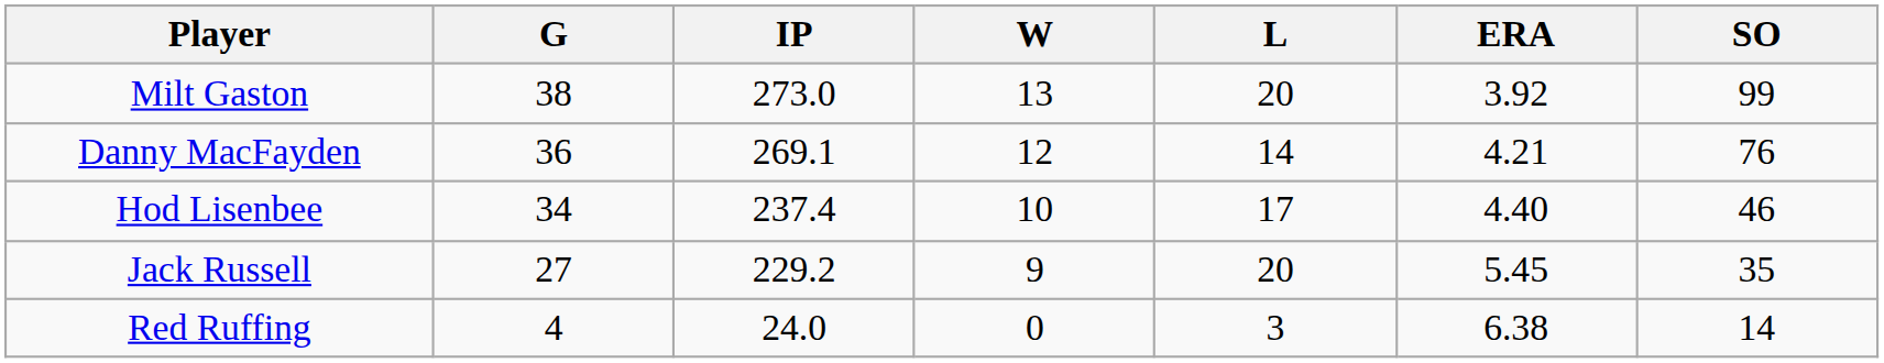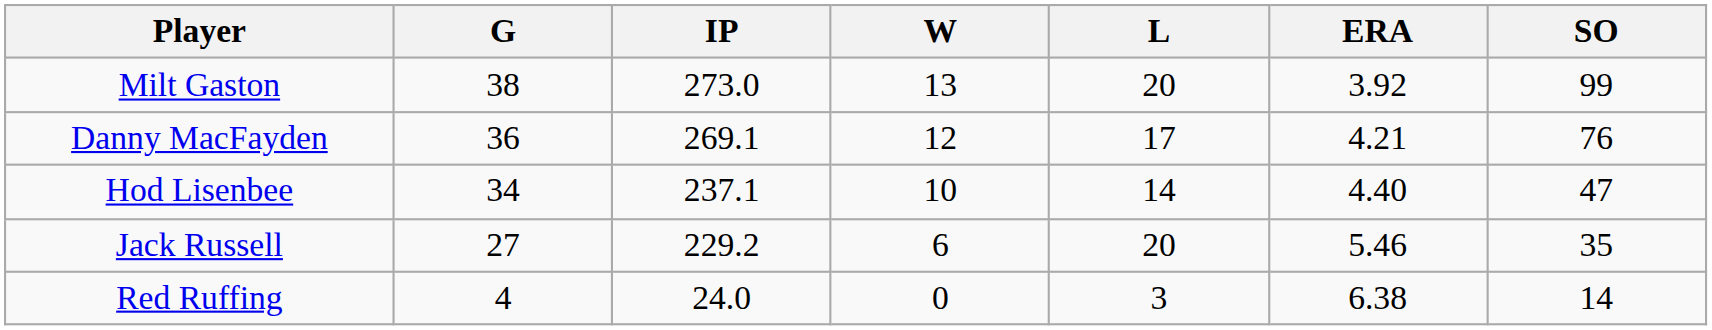 <table class="wikitable sortable">
 <tr>
 <th bgcolor="#DDDDFF" width="16%">Player</th>
 <th bgcolor="#DDDDFF" width="9%">G</th>
 <th bgcolor="#DDDDFF" width="9%">IP</th>
 <th bgcolor="#DDDDFF" width="9%">W</th>
 <th bgcolor="#DDDDFF" width="9%">L</th>
 <th bgcolor="#DDDDFF" width="9%">ERA</th>
 <th bgcolor="#DDDDFF" width="9%">SO</th>
 </tr>
 <tr align="center">
 <td><a href='#'>Milt Gaston</a></td>
 <td>38</td>
 <td>273.0</td>
 <td>13</td>
 <td>20</td>
 <td>3.92</td>
 <td>99</td>
 </tr>
 <tr align=center>
 <td><a href='#'>Danny MacFayden</a></td>
 <td>36</td>
 <td>269.1</td>
 <td>12</td>
-<td>14</td>
+<td>17</td>
 <td>4.21</td>
 <td>76</td>
 </tr>
 <tr align=center>
 <td><a href='#'>Hod Lisenbee</a></td>
 <td>34</td>
-<td>237.4</td>
+<td>237.1</td>
 <td>10</td>
-<td>17</td>
+<td>14</td>
 <td>4.40</td>
-<td>46</td>
+<td>47</td>
 </tr>
 <tr align=center>
 <td><a href='#'>Jack Russell</a></td>
 <td>27</td>
 <td>229.2</td>
-<td>9</td>
+<td>6</td>
 <td>20</td>
-<td>5.45</td>
+<td>5.46</td>
 <td>35</td>
 </tr>
 <tr align=center>
 <td><a href='#'>Red Ruffing</a></td>
 <td>4</td>
 <td>24.0</td>
 <td>0</td>
 <td>3</td>
 <td>6.38</td>
 <td>14</td>
 </tr>
 </table>
